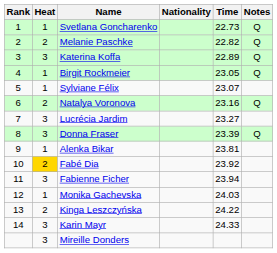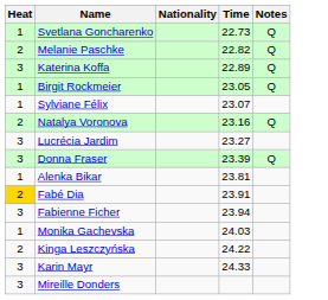 <table class="wikitable sortable" style="text-align:center">
 <tr>
-<th>Rank</th>
 <th>Heat</th>
 <th>Name</th>
 <th>Nationality</th>
 <th>Time</th>
 <th>Notes</th>
 </tr>
 <tr bgcolor=ccffcc>
 <td>1</td>
-<td>1</td>
 <td align="left"><a href='#'>Svetlana Goncharenko</a></td>
 <td align=left></td>
 <td>22.73</td>
 <td>Q</td>
 </tr>
 <tr bgcolor=ccffcc>
-<td>2</td>
 <td>2</td>
 <td align="left"><a href='#'>Melanie Paschke</a></td>
 <td align=left></td>
 <td>22.82</td>
 <td>Q</td>
 </tr>
 <tr bgcolor=ccffcc>
 <td>3</td>
-<td>3</td>
 <td align="left"><a href='#'>Katerina Koffa</a></td>
 <td align=left></td>
 <td>22.89</td>
 <td>Q</td>
 </tr>
 <tr bgcolor=ccffcc>
-<td>4</td>
 <td>1</td>
 <td align="left"><a href='#'>Birgit Rockmeier</a></td>
 <td align=left></td>
 <td>23.05</td>
 <td>Q</td>
 </tr>
 <tr>
-<td>5</td>
 <td>1</td>
 <td align="left"><a href='#'>Sylviane Félix</a></td>
 <td align=left></td>
 <td>23.07</td>
 <td></td>
 </tr>
 <tr bgcolor=ccffcc>
-<td>6</td>
 <td>2</td>
 <td align="left"><a href='#'>Natalya Voronova</a></td>
 <td align=left></td>
 <td>23.16</td>
 <td>Q</td>
 </tr>
 <tr>
-<td>7</td>
 <td>3</td>
 <td align="left"><a href='#'>Lucrécia Jardim</a></td>
 <td align=left></td>
 <td>23.27</td>
 <td></td>
 </tr>
 <tr bgcolor=ccffcc>
-<td>8</td>
 <td>3</td>
 <td align="left"><a href='#'>Donna Fraser</a></td>
 <td align=left></td>
 <td>23.39</td>
 <td>Q</td>
 </tr>
 <tr>
-<td>9</td>
 <td>1</td>
 <td align="left"><a href='#'>Alenka Bikar</a></td>
 <td align=left></td>
 <td>23.81</td>
 <td></td>
 </tr>
 <tr>
-<td>10</td>
 <td style="background: gold;">2</td>
 <td align="left"><a href='#'>Fabé Dia</a></td>
 <td align=left></td>
-<td>23.92</td>
+<td>23.91</td>
 <td></td>
 </tr>
 <tr>
-<td>11</td>
 <td>3</td>
 <td align="left"><a href='#'>Fabienne Ficher</a></td>
 <td align=left></td>
 <td>23.94</td>
 <td></td>
 </tr>
 <tr>
-<td>12</td>
 <td>1</td>
 <td align="left"><a href='#'>Monika Gachevska</a></td>
 <td align=left></td>
 <td>24.03</td>
 <td></td>
 </tr>
 <tr>
-<td>13</td>
 <td>2</td>
 <td align="left"><a href='#'>Kinga Leszczyńska</a></td>
 <td align=left></td>
 <td>24.22</td>
 <td></td>
 </tr>
 <tr>
-<td>14</td>
 <td>3</td>
 <td align="left"><a href='#'>Karin Mayr</a></td>
 <td align=left></td>
 <td>24.33</td>
 <td></td>
 </tr>
 <tr>
-<td></td>
 <td>3</td>
 <td align="left"><a href='#'>Mireille Donders</a></td>
 <td align=left></td>
 <td></td>
 <td></td>
 </tr>
 </table>
